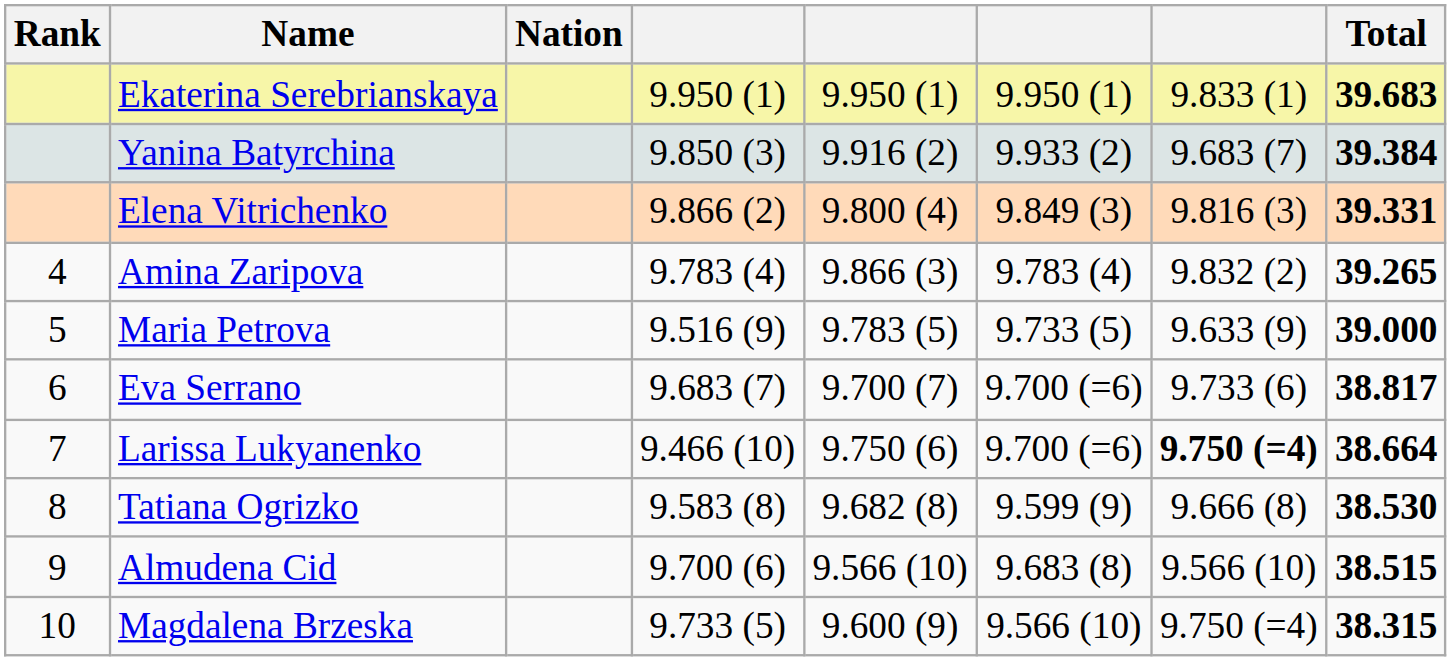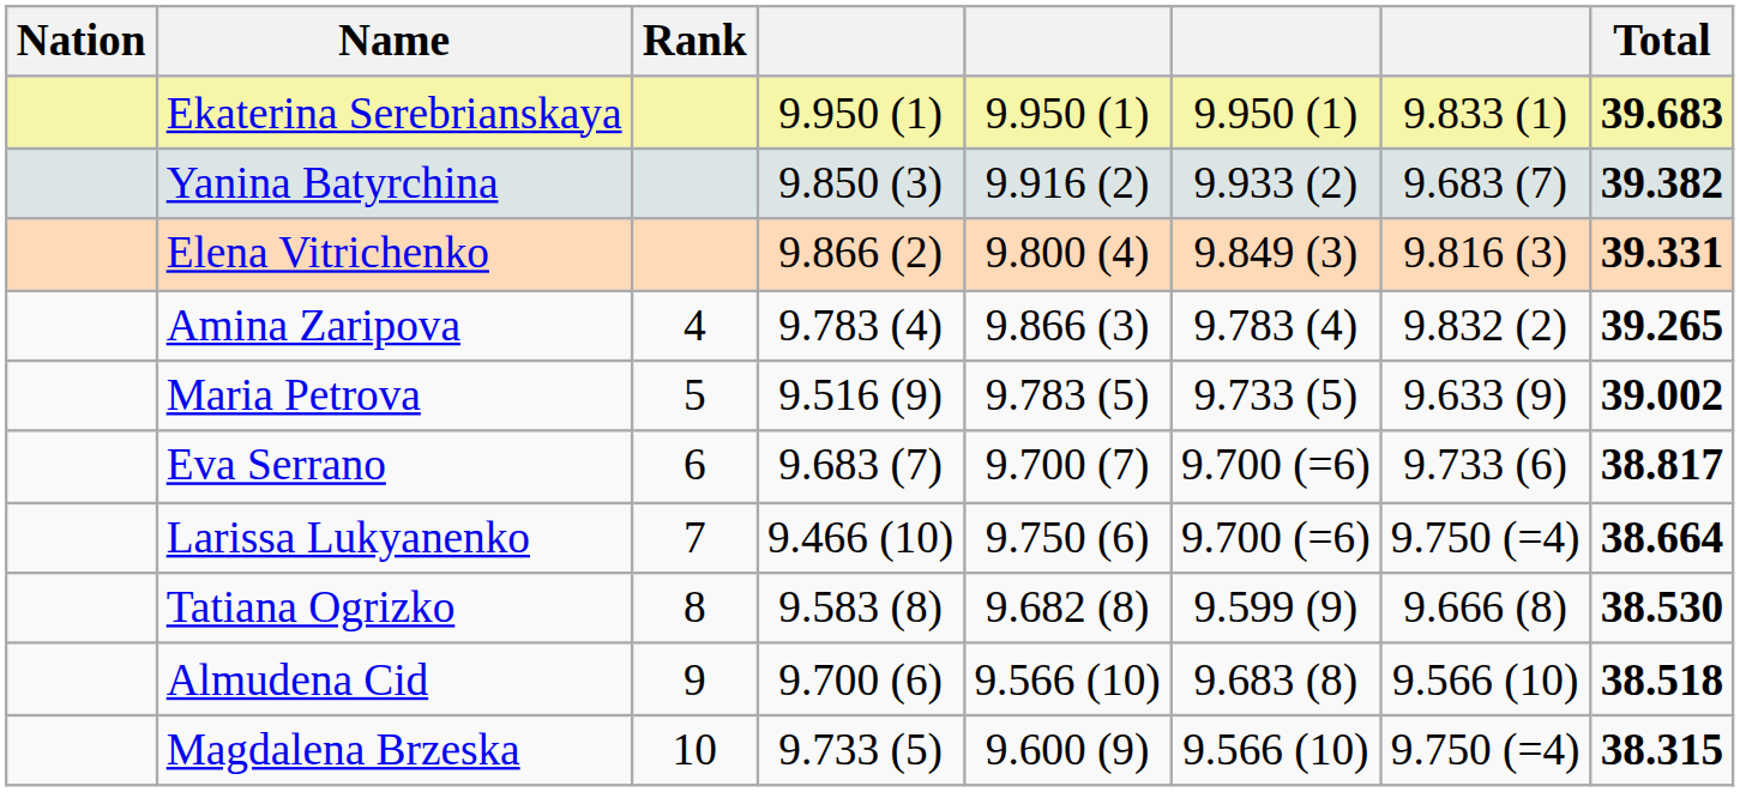 <table class="wikitable sortable" style="text-align:center;">
 <tr>
+<th>Nation</th>
+<th>Name</th>
 <th>Rank</th>
-<th>Name</th>
-<th>Nation</th>
 <th></th>
 <th></th>
 <th></th>
 <th></th>
 <th>Total</th>
 </tr>
 <tr style="background:#F7F6A8;">
+<td align=left></td>
+<td align=left><a href='#'>Ekaterina Serebrianskaya</a></td>
 <td></td>
-<td align=left><a href='#'>Ekaterina Serebrianskaya</a></td>
-<td align=left></td>
 <td>9.950 (1)</td>
 <td>9.950 (1)</td>
 <td>9.950 (1)</td>
 <td>9.833 (1)</td>
 <td><strong>39.683</strong></td>
 </tr>
 <tr style="background:#DCE5E5;">
+<td align=left></td>
+<td align=left><a href='#'>Yanina Batyrchina</a></td>
 <td></td>
-<td align=left><a href='#'>Yanina Batyrchina</a></td>
-<td align=left></td>
 <td>9.850 (3)</td>
 <td>9.916 (2)</td>
 <td>9.933 (2)</td>
 <td>9.683 (7)</td>
-<td><strong>39.384</strong></td>
+<td><strong>39.382</strong></td>
 </tr>
 <tr style="background:#FFDAB9;">
+<td align=left></td>
+<td align=left><a href='#'>Elena Vitrichenko</a></td>
 <td></td>
-<td align=left><a href='#'>Elena Vitrichenko</a></td>
-<td align=left></td>
 <td>9.866 (2)</td>
 <td>9.800 (4)</td>
 <td>9.849 (3)</td>
 <td>9.816 (3)</td>
 <td><strong>39.331</strong></td>
 </tr>
 <tr>
+<td align=left></td>
+<td align=left><a href='#'>Amina Zaripova</a></td>
 <td>4</td>
-<td align=left><a href='#'>Amina Zaripova</a></td>
-<td align=left></td>
 <td>9.783 (4)</td>
 <td>9.866 (3)</td>
 <td>9.783 (4)</td>
 <td>9.832 (2)</td>
 <td><strong>39.265</strong></td>
 </tr>
 <tr>
+<td align=left></td>
+<td align=left><a href='#'>Maria Petrova</a></td>
 <td>5</td>
-<td align=left><a href='#'>Maria Petrova</a></td>
-<td align=left></td>
 <td>9.516 (9)</td>
 <td>9.783 (5)</td>
 <td>9.733 (5)</td>
 <td>9.633 (9)</td>
-<td><strong>39.000</strong></td>
+<td><strong>39.002</strong></td>
 </tr>
 <tr>
+<td align=left></td>
+<td align=left><a href='#'>Eva Serrano</a></td>
 <td>6</td>
-<td align=left><a href='#'>Eva Serrano</a></td>
-<td align=left></td>
 <td>9.683 (7)</td>
 <td>9.700 (7)</td>
 <td>9.700 (=6)</td>
 <td>9.733 (6)</td>
 <td><strong>38.817</strong></td>
 </tr>
 <tr>
+<td align=left></td>
+<td align=left><a href='#'>Larissa Lukyanenko</a></td>
 <td>7</td>
-<td align=left><a href='#'>Larissa Lukyanenko</a></td>
-<td align=left></td>
 <td>9.466 (10)</td>
 <td>9.750 (6)</td>
 <td>9.700 (=6)</td>
-<td><strong>9.750 (=4)</strong></td>
+<td>9.750 (=4)</td>
 <td><strong>38.664</strong></td>
 </tr>
 <tr>
+<td align=left></td>
+<td align=left><a href='#'>Tatiana Ogrizko</a></td>
 <td>8</td>
-<td align=left><a href='#'>Tatiana Ogrizko</a></td>
-<td align=left></td>
 <td>9.583 (8)</td>
 <td>9.682 (8)</td>
 <td>9.599 (9)</td>
 <td>9.666 (8)</td>
 <td><strong>38.530</strong></td>
 </tr>
 <tr>
+<td align=left></td>
+<td align=left><a href='#'>Almudena Cid</a></td>
 <td>9</td>
-<td align=left><a href='#'>Almudena Cid</a></td>
-<td align=left></td>
 <td>9.700 (6)</td>
 <td>9.566 (10)</td>
 <td>9.683 (8)</td>
 <td>9.566 (10)</td>
-<td><strong>38.515</strong></td>
+<td><strong>38.518</strong></td>
 </tr>
 <tr>
+<td align=left></td>
+<td align=left><a href='#'>Magdalena Brzeska</a></td>
 <td>10</td>
-<td align=left><a href='#'>Magdalena Brzeska</a></td>
-<td align=left></td>
 <td>9.733 (5)</td>
 <td>9.600 (9)</td>
 <td>9.566 (10)</td>
 <td>9.750 (=4)</td>
 <td><strong>38.315</strong></td>
 </tr>
 </table>
